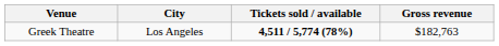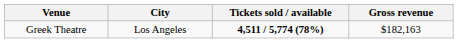 <table class="wikitable" style="text-align:center">
 <tr>
 <th style="width:150px;">Venue</th>
 <th style="width:150px;">City</th>
 <th style="width:200px;">Tickets sold / available</th>
 <th style="width:150px;">Gross revenue</th>
 </tr>
 <tr>
 <td>Greek Theatre</td>
 <td>Los Angeles</td>
 <td><strong>4,511 / 5,774 (78%)</strong></td>
-<td>$182,763</td>
+<td>$182,163</td>
 </tr>
 </table>
